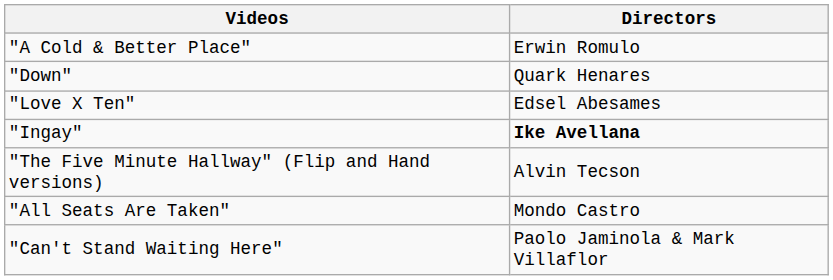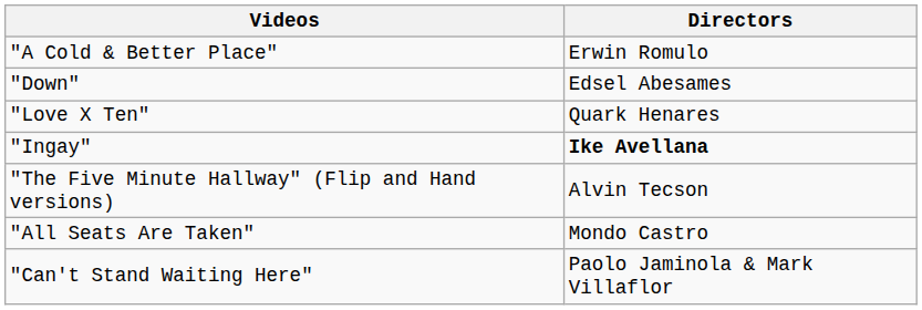 <table class="wikitable">
 <tr>
 <th>Videos</th>
 <th>Directors</th>
 </tr>
 <tr>
 <td>"A Cold & Better Place"</td>
 <td>Erwin Romulo</td>
 </tr>
 <tr>
 <td>"Down"</td>
-<td>Quark Henares</td>
+<td>Edsel Abesames</td>
 </tr>
 <tr>
 <td>"Love X Ten"</td>
-<td>Edsel Abesames</td>
+<td>Quark Henares</td>
 </tr>
 <tr>
 <td>"Ingay"</td>
 <td><strong>Ike Avellana</strong></td>
 </tr>
 <tr>
 <td>"The Five Minute Hallway" (Flip and Hand versions)</td>
 <td>Alvin Tecson</td>
 </tr>
 <tr>
 <td>"All Seats Are Taken"</td>
 <td>Mondo Castro</td>
 </tr>
 <tr>
 <td>"Can't Stand Waiting Here"</td>
 <td>Paolo Jaminola & Mark Villaflor</td>
 </tr>
 </table>
